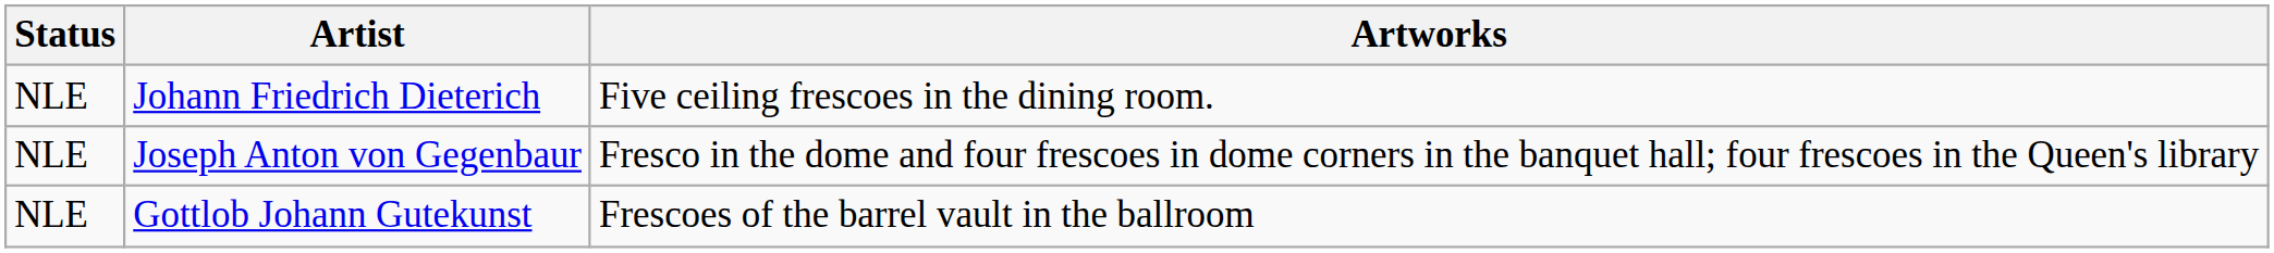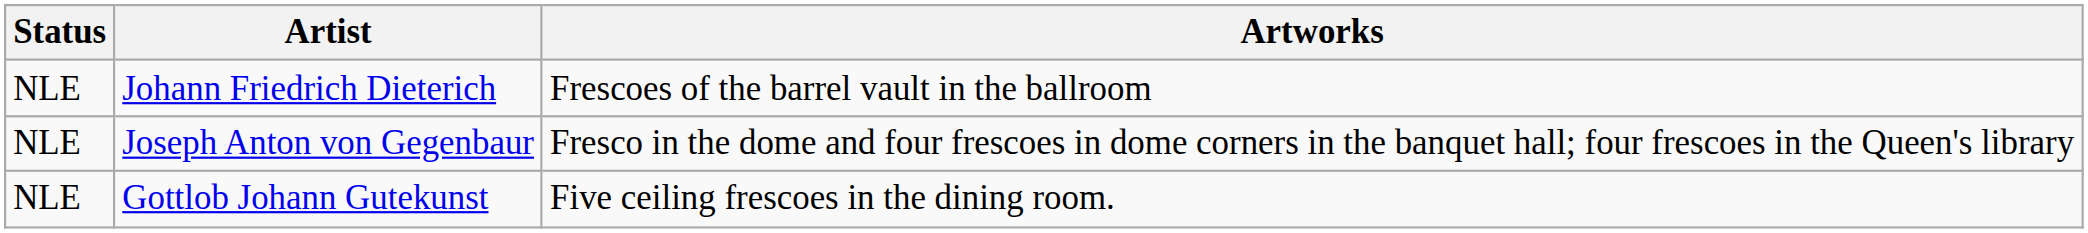 <table class="wikitable">
 <tr>
 <th>Status</th>
 <th>Artist</th>
 <th>Artworks</th>
 </tr>
 <tr>
 <td>NLE</td>
 <td><a href='#'>Johann Friedrich Dieterich</a></td>
-<td>Five ceiling frescoes in the dining room.</td>
+<td>Frescoes of the barrel vault in the ballroom</td>
 </tr>
 <tr>
 <td>NLE</td>
 <td><a href='#'>Joseph Anton von Gegenbaur</a></td>
 <td>Fresco in the dome and four frescoes in dome corners in the banquet hall; four frescoes in the Queen's library</td>
 </tr>
 <tr>
 <td>NLE</td>
 <td><a href='#'>Gottlob Johann Gutekunst</a></td>
-<td>Frescoes of the barrel vault in the ballroom</td>
+<td>Five ceiling frescoes in the dining room.</td>
 </tr>
 </table>
